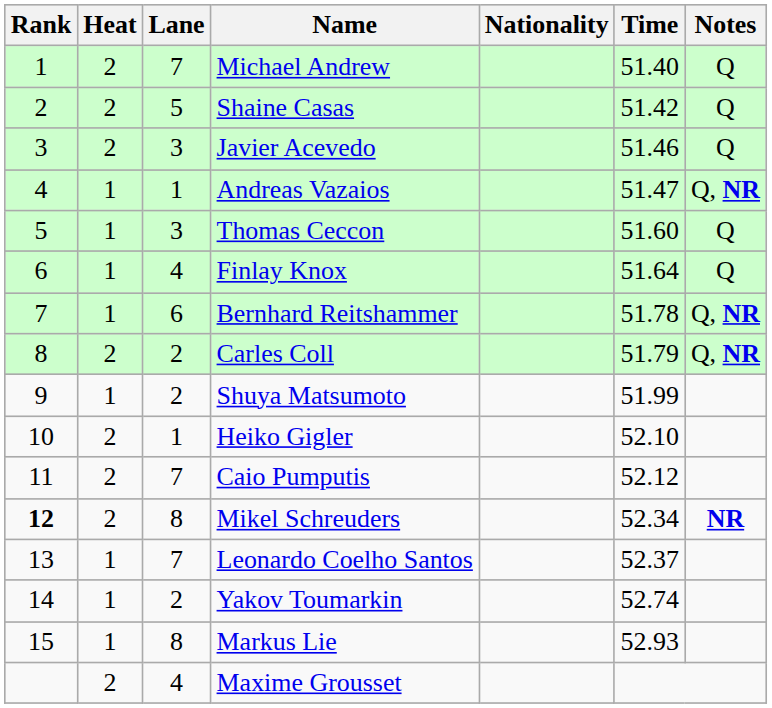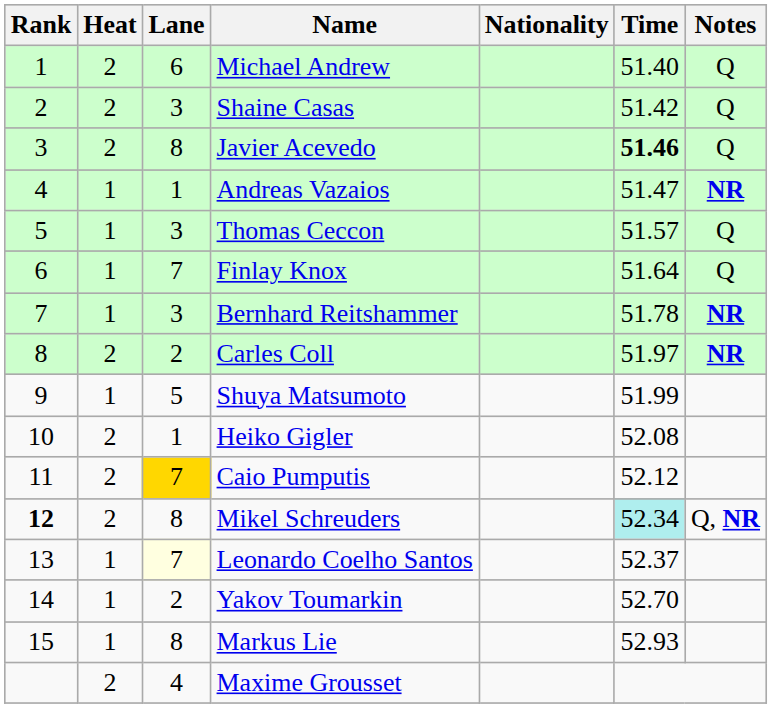 <table class="wikitable sortable" style="text-align:center">
 <tr>
 <th>Rank</th>
 <th>Heat</th>
 <th>Lane</th>
 <th>Name</th>
 <th>Nationality</th>
 <th>Time</th>
 <th>Notes</th>
 </tr>
 <tr bgcolor=ccffcc>
 <td>1</td>
 <td>2</td>
-<td>7</td>
+<td>6</td>
 <td align=left><a href='#'>Michael Andrew</a></td>
 <td align=left></td>
 <td>51.40</td>
 <td>Q</td>
 </tr>
 <tr bgcolor=ccffcc>
 <td>2</td>
 <td>2</td>
-<td>5</td>
+<td>3</td>
 <td align=left><a href='#'>Shaine Casas</a></td>
 <td align=left></td>
 <td>51.42</td>
 <td>Q</td>
 </tr>
 <tr bgcolor=ccffcc>
 <td>3</td>
 <td>2</td>
-<td>3</td>
+<td>8</td>
 <td align=left><a href='#'>Javier Acevedo</a></td>
 <td align=left></td>
-<td>51.46</td>
+<td><strong>51.46</strong></td>
 <td>Q</td>
 </tr>
 <tr bgcolor=ccffcc>
 <td>4</td>
 <td>1</td>
 <td>1</td>
 <td align=left><a href='#'>Andreas Vazaios</a></td>
 <td align=left></td>
 <td>51.47</td>
-<td>Q, <strong><a href='#'>NR</a></strong></td>
+<td><strong><a href='#'>NR</a></strong></td>
 </tr>
 <tr bgcolor=ccffcc>
 <td>5</td>
 <td>1</td>
 <td>3</td>
 <td align=left><a href='#'>Thomas Ceccon</a></td>
 <td align=left></td>
-<td>51.60</td>
+<td>51.57</td>
 <td>Q</td>
 </tr>
 <tr bgcolor=ccffcc>
 <td>6</td>
 <td>1</td>
-<td>4</td>
+<td>7</td>
 <td align=left><a href='#'>Finlay Knox</a></td>
 <td align=left></td>
 <td>51.64</td>
 <td>Q</td>
 </tr>
 <tr bgcolor=ccffcc>
 <td>7</td>
 <td>1</td>
-<td>6</td>
+<td>3</td>
 <td align=left><a href='#'>Bernhard Reitshammer</a></td>
 <td align=left></td>
 <td>51.78</td>
-<td>Q, <strong><a href='#'>NR</a></strong></td>
+<td><strong><a href='#'>NR</a></strong></td>
 </tr>
 <tr bgcolor=ccffcc>
 <td>8</td>
 <td>2</td>
 <td>2</td>
 <td align=left><a href='#'>Carles Coll</a></td>
 <td align=left></td>
-<td>51.79</td>
-<td>Q, <strong><a href='#'>NR</a></strong></td>
+<td>51.97</td>
+<td><strong><a href='#'>NR</a></strong></td>
 </tr>
 <tr>
 <td>9</td>
 <td>1</td>
-<td>2</td>
+<td>5</td>
 <td align=left><a href='#'>Shuya Matsumoto</a></td>
 <td align=left></td>
 <td>51.99</td>
 <td></td>
 </tr>
 <tr>
 <td>10</td>
 <td>2</td>
 <td>1</td>
 <td align=left><a href='#'>Heiko Gigler</a></td>
 <td align=left></td>
-<td>52.10</td>
+<td>52.08</td>
 <td></td>
 </tr>
 <tr>
 <td>11</td>
 <td>2</td>
-<td>7</td>
+<td style="background: gold;">7</td>
 <td align=left><a href='#'>Caio Pumputis</a></td>
 <td align=left></td>
 <td>52.12</td>
 <td></td>
 </tr>
 <tr>
 <td><strong>12</strong></td>
 <td>2</td>
 <td>8</td>
 <td align=left><a href='#'>Mikel Schreuders</a></td>
 <td align=left></td>
-<td>52.34</td>
-<td><strong><a href='#'>NR</a></strong></td>
+<td style="background: paleturquoise;">52.34</td>
+<td>Q, <strong><a href='#'>NR</a></strong></td>
 </tr>
 <tr>
 <td>13</td>
 <td>1</td>
-<td>7</td>
+<td style="background: lightyellow;">7</td>
 <td align=left><a href='#'>Leonardo Coelho Santos</a></td>
 <td align=left></td>
 <td>52.37</td>
 <td></td>
 </tr>
 <tr>
 <td>14</td>
 <td>1</td>
 <td>2</td>
 <td align=left><a href='#'>Yakov Toumarkin</a></td>
 <td align=left></td>
-<td>52.74</td>
+<td>52.70</td>
 <td></td>
 </tr>
 <tr>
 <td>15</td>
 <td>1</td>
 <td>8</td>
 <td align=left><a href='#'>Markus Lie</a></td>
 <td align=left></td>
 <td>52.93</td>
 <td></td>
 </tr>
 <tr>
 <td></td>
 <td>2</td>
 <td>4</td>
 <td align=left><a href='#'>Maxime Grousset</a></td>
 <td align=left></td>
 <td colspan=2></td>
 </tr>
 </table>
